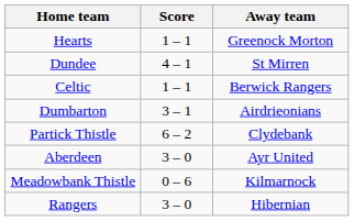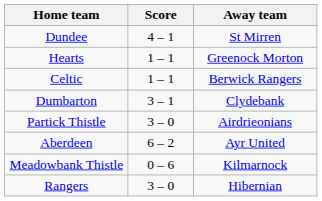 <table class="wikitable" style="text-align: center">
 <tr>
 <th width=140>Home team</th>
 <th width=70>Score</th>
 <th width=140>Away team</th>
 </tr>
 <tr>
+<td><a href='#'>Dundee</a></td>
+<td>4 – 1</td>
+<td><a href='#'>St Mirren</a></td>
+</tr>
+<tr>
 <td><a href='#'>Hearts</a></td>
 <td>1 – 1</td>
 <td><a href='#'>Greenock Morton</a></td>
-</tr>
-<tr>
-<td><a href='#'>Dundee</a></td>
-<td>4 – 1</td>
-<td><a href='#'>St Mirren</a></td>
 </tr>
 <tr>
 <td><a href='#'>Celtic</a></td>
 <td>1 – 1</td>
 <td><a href='#'>Berwick Rangers</a></td>
 </tr>
 <tr>
 <td><a href='#'>Dumbarton</a></td>
 <td>3 – 1</td>
+<td><a href='#'>Clydebank</a></td>
+</tr>
+<tr>
+<td><a href='#'>Partick Thistle</a></td>
+<td>3 – 0</td>
 <td><a href='#'>Airdrieonians</a></td>
 </tr>
 <tr>
-<td><a href='#'>Partick Thistle</a></td>
+<td><a href='#'>Aberdeen</a></td>
 <td>6 – 2</td>
-<td><a href='#'>Clydebank</a></td>
-</tr>
-<tr>
-<td><a href='#'>Aberdeen</a></td>
-<td>3 – 0</td>
 <td><a href='#'>Ayr United</a></td>
 </tr>
 <tr>
 <td><a href='#'>Meadowbank Thistle</a></td>
 <td>0 – 6</td>
 <td><a href='#'>Kilmarnock</a></td>
 </tr>
 <tr>
 <td><a href='#'>Rangers</a></td>
 <td>3 – 0</td>
 <td><a href='#'>Hibernian</a></td>
 </tr>
 </table>
